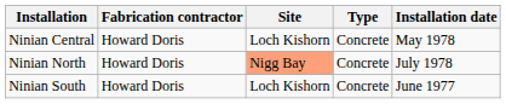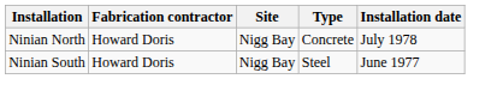 <table class="wikitable">
 <tr>
 <th>Installation</th>
 <th>Fabrication contractor</th>
 <th>Site</th>
 <th>Type</th>
 <th>Installation date</th>
 </tr>
 <tr>
-<td>Ninian Central</td>
-<td>Howard Doris</td>
-<td>Loch Kishorn</td>
-<td>Concrete</td>
-<td>May 1978</td>
-</tr>
-<tr>
 <td>Ninian North</td>
 <td>Howard Doris</td>
-<td style="background: lightsalmon;">Nigg Bay</td>
+<td>Nigg Bay</td>
 <td>Concrete</td>
 <td>July 1978</td>
 </tr>
 <tr>
 <td>Ninian South</td>
 <td>Howard Doris</td>
-<td>Loch Kishorn</td>
-<td>Concrete</td>
+<td>Nigg Bay</td>
+<td>Steel</td>
 <td>June 1977</td>
 </tr>
 </table>
